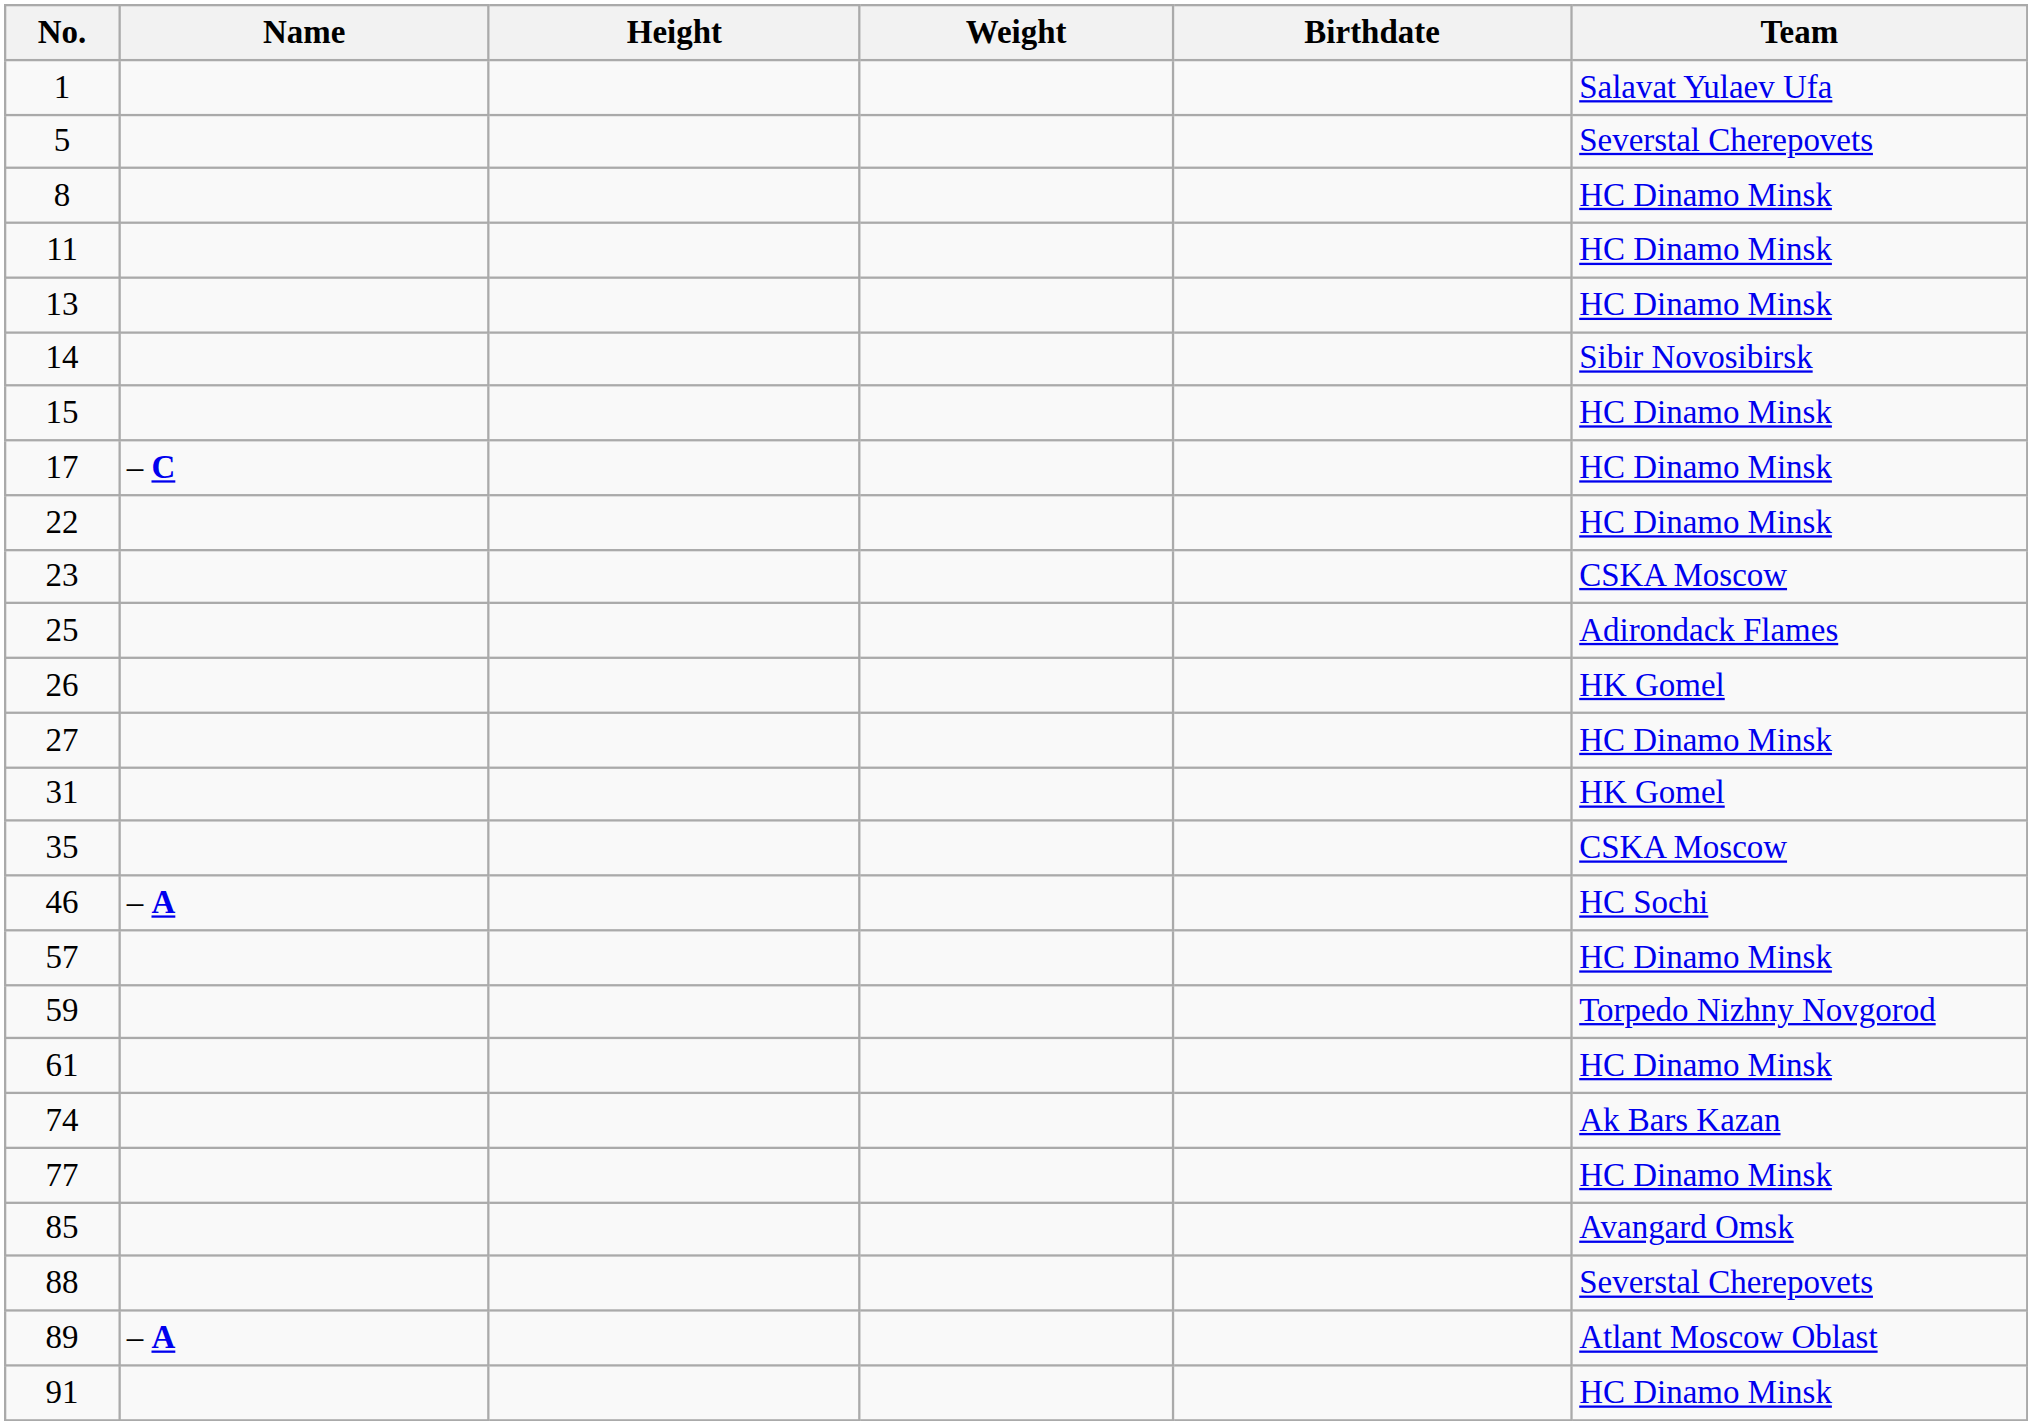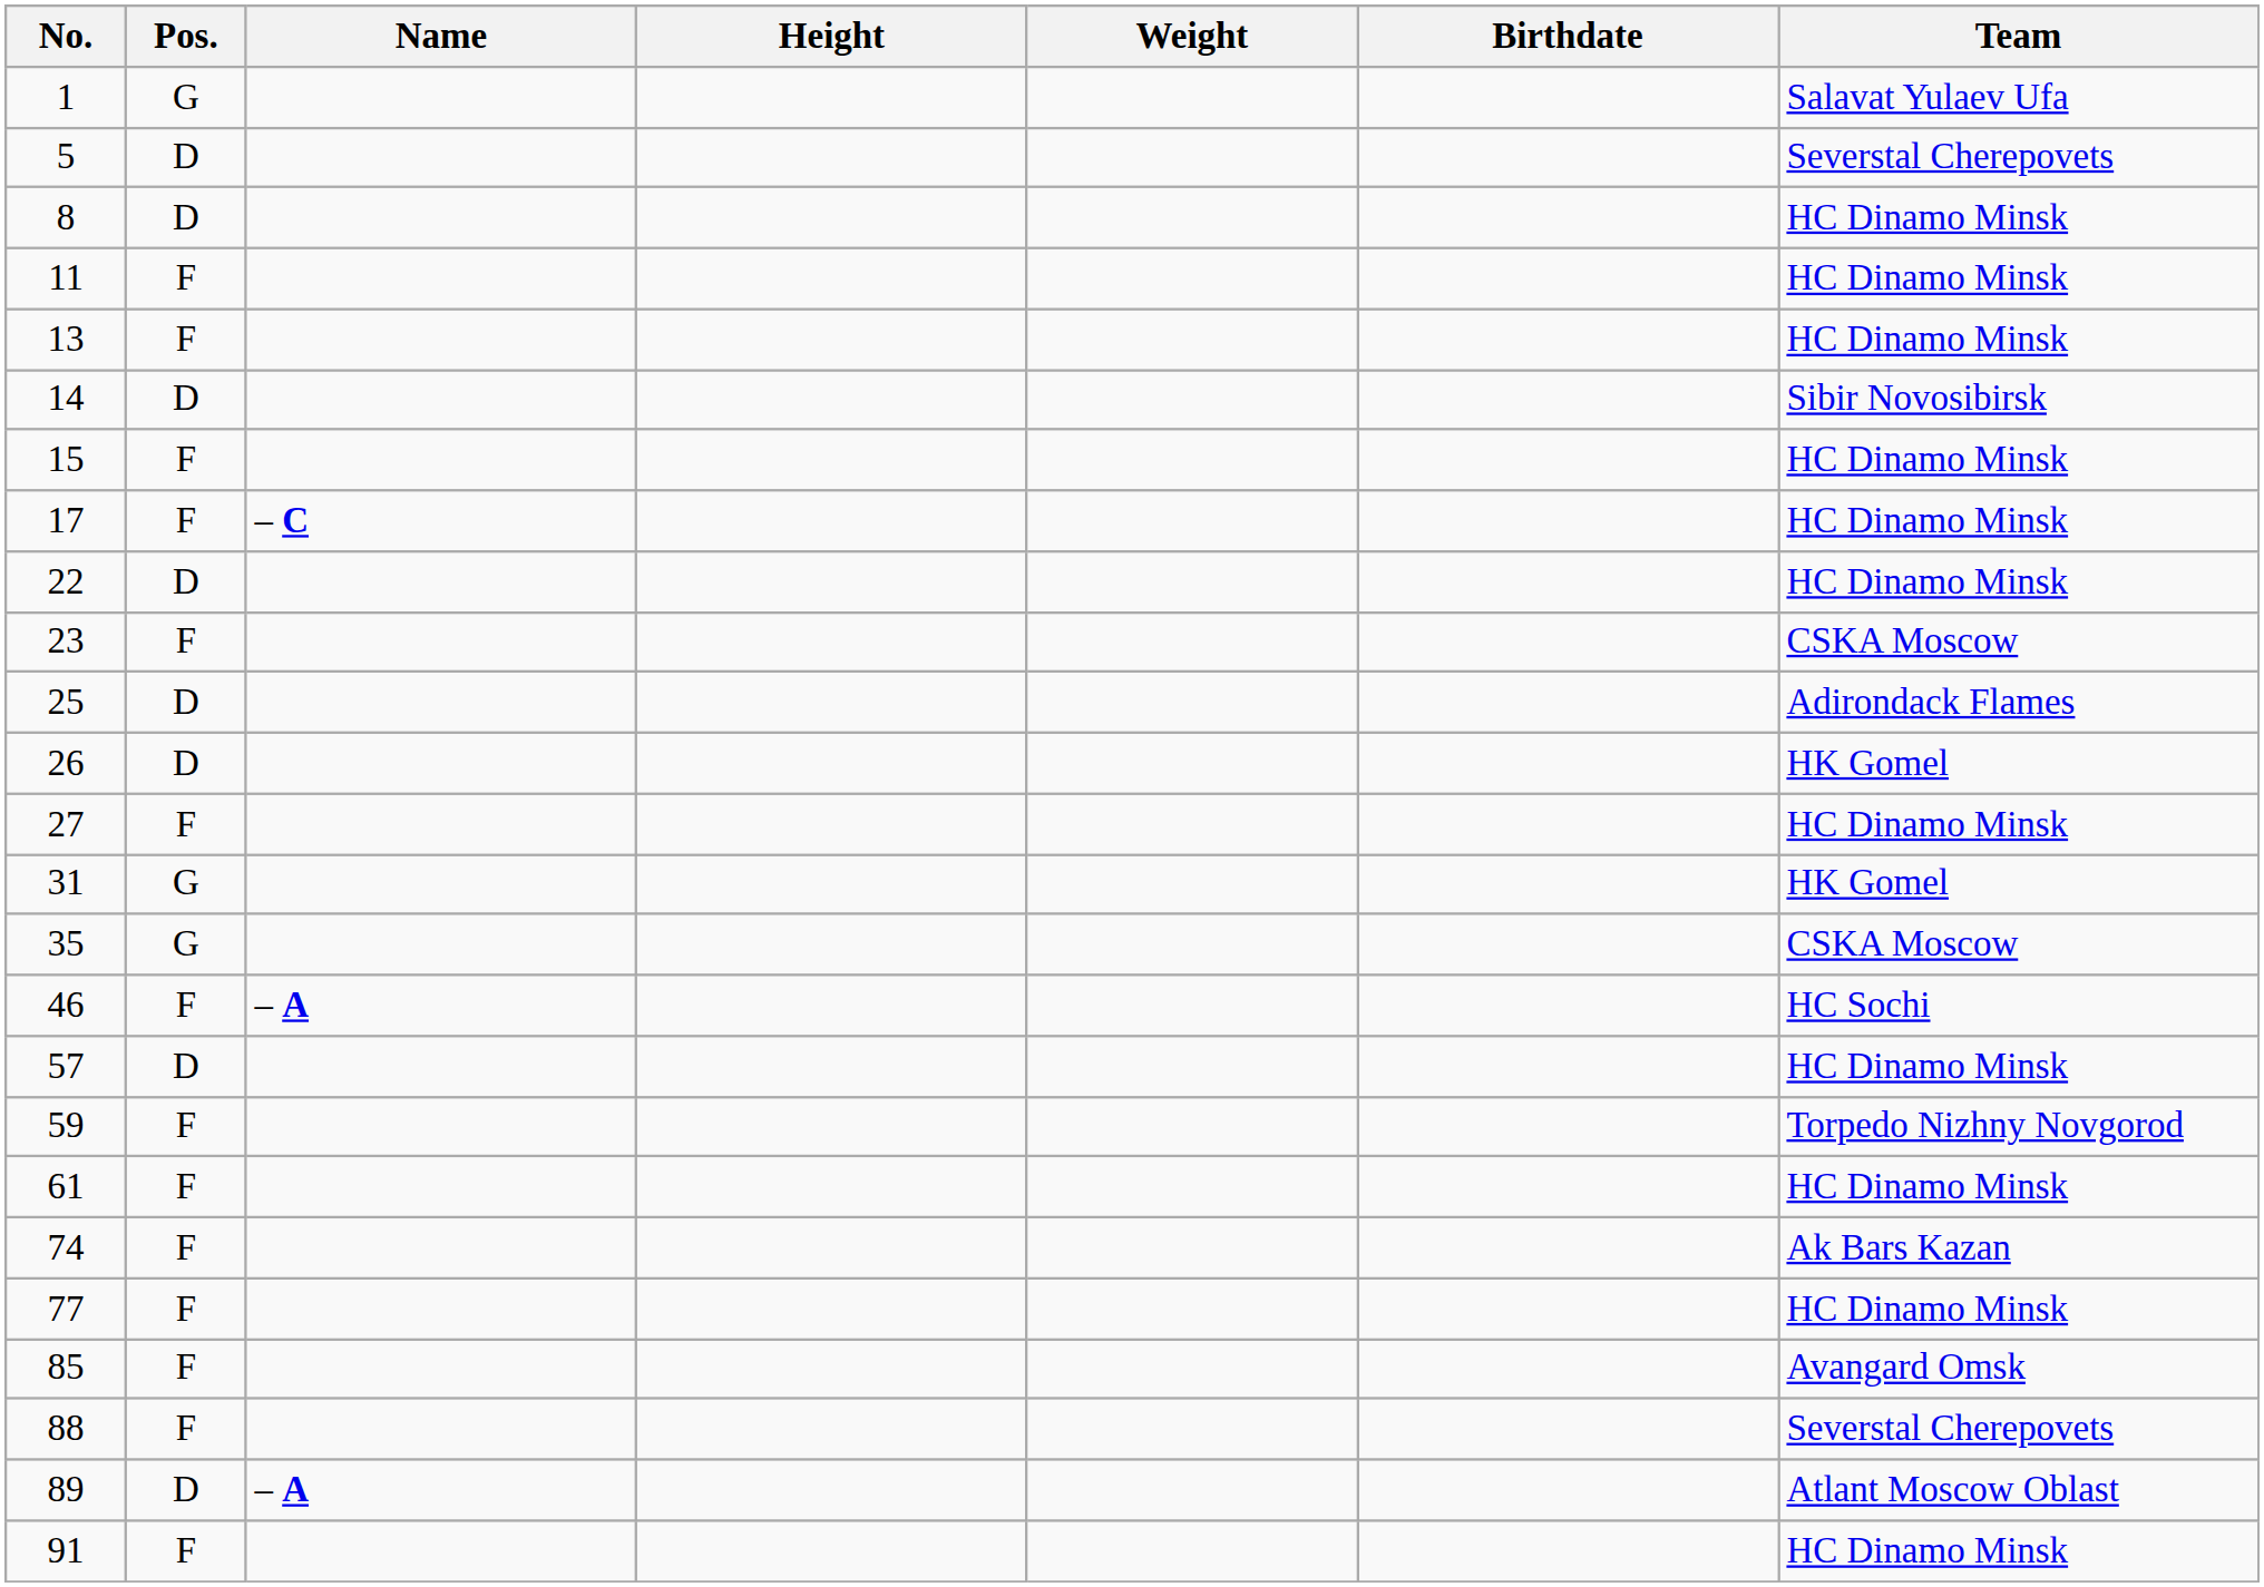 <table width="100%" class="wikitable sortable" style="font-size: 90%; text-align: center;">
 <tr>
 <th style="width:  4%;">No.</th>
+<th style="width:  4%;">Pos.</th>
 <th style="width: 13%;">Name</th>
 <th style="width: 13%;">Height</th>
 <th style="width: 11%;">Weight</th>
 <th style="width: 14%;">Birthdate</th>
 <th style="width: 16%;">Team</th>
 </tr>
 <tr>
 <td>1</td>
+<td>G</td>
 <td align=left></td>
 <td></td>
 <td></td>
 <td></td>
 <td style="text-align:left;"> <a href='#'>Salavat Yulaev Ufa</a></td>
 </tr>
 <tr>
 <td>5</td>
+<td>D</td>
 <td align=left></td>
 <td></td>
 <td></td>
 <td></td>
 <td style="text-align:left;"> <a href='#'>Severstal Cherepovets</a></td>
 </tr>
 <tr>
 <td>8</td>
+<td>D</td>
 <td align=left></td>
 <td></td>
 <td></td>
 <td></td>
 <td style="text-align:left;"> <a href='#'>HC Dinamo Minsk</a></td>
 </tr>
 <tr>
 <td>11</td>
+<td>F</td>
 <td align=left></td>
 <td></td>
 <td></td>
 <td></td>
 <td style="text-align:left;"> <a href='#'>HC Dinamo Minsk</a></td>
 </tr>
 <tr>
 <td>13</td>
+<td>F</td>
 <td align=left></td>
 <td></td>
 <td></td>
 <td></td>
 <td style="text-align:left;"> <a href='#'>HC Dinamo Minsk</a></td>
 </tr>
 <tr>
 <td>14</td>
+<td>D</td>
 <td align=left></td>
 <td></td>
 <td></td>
 <td></td>
 <td style="text-align:left;"> <a href='#'>Sibir Novosibirsk</a></td>
 </tr>
 <tr>
 <td>15</td>
+<td>F</td>
 <td align=left></td>
 <td></td>
 <td></td>
 <td></td>
 <td style="text-align:left;"> <a href='#'>HC Dinamo Minsk</a></td>
 </tr>
 <tr>
 <td>17</td>
+<td>F</td>
 <td align=left> – <strong><a href='#'>C</a></strong></td>
 <td></td>
 <td></td>
 <td></td>
 <td style="text-align:left;"> <a href='#'>HC Dinamo Minsk</a></td>
 </tr>
 <tr>
 <td>22</td>
+<td>D</td>
 <td align=left></td>
 <td></td>
 <td></td>
 <td></td>
 <td style="text-align:left;"> <a href='#'>HC Dinamo Minsk</a></td>
 </tr>
 <tr>
 <td>23</td>
+<td>F</td>
 <td align=left></td>
 <td></td>
 <td></td>
 <td></td>
 <td style="text-align:left;"> <a href='#'>CSKA Moscow</a></td>
 </tr>
 <tr>
 <td>25</td>
+<td>D</td>
 <td align=left></td>
 <td></td>
 <td></td>
 <td></td>
 <td style="text-align:left;"> <a href='#'>Adirondack Flames</a></td>
 </tr>
 <tr>
 <td>26</td>
+<td>D</td>
 <td align=left></td>
 <td></td>
 <td></td>
 <td></td>
 <td style="text-align:left;"> <a href='#'>HK Gomel</a></td>
 </tr>
 <tr>
 <td>27</td>
+<td>F</td>
 <td align=left></td>
 <td></td>
 <td></td>
 <td></td>
 <td style="text-align:left;"> <a href='#'>HC Dinamo Minsk</a></td>
 </tr>
 <tr>
 <td>31</td>
+<td>G</td>
 <td align=left></td>
 <td></td>
 <td></td>
 <td></td>
 <td style="text-align:left;"> <a href='#'>HK Gomel</a></td>
 </tr>
 <tr>
 <td>35</td>
+<td>G</td>
 <td align=left></td>
 <td></td>
 <td></td>
 <td></td>
 <td style="text-align:left;"> <a href='#'>CSKA Moscow</a></td>
 </tr>
 <tr>
 <td>46</td>
+<td>F</td>
 <td align=left> – <strong><a href='#'>A</a></strong></td>
 <td></td>
 <td></td>
 <td></td>
 <td style="text-align:left;"> <a href='#'>HC Sochi</a></td>
 </tr>
 <tr>
 <td>57</td>
+<td>D</td>
 <td align=left></td>
 <td></td>
 <td></td>
 <td></td>
 <td style="text-align:left;"> <a href='#'>HC Dinamo Minsk</a></td>
 </tr>
 <tr>
 <td>59</td>
+<td>F</td>
 <td align=left></td>
 <td></td>
 <td></td>
 <td></td>
 <td style="text-align:left;"> <a href='#'>Torpedo Nizhny Novgorod</a></td>
 </tr>
 <tr>
 <td>61</td>
+<td>F</td>
 <td align=left></td>
 <td></td>
 <td></td>
 <td></td>
 <td style="text-align:left;"> <a href='#'>HC Dinamo Minsk</a></td>
 </tr>
 <tr>
 <td>74</td>
+<td>F</td>
 <td align=left></td>
 <td></td>
 <td></td>
 <td></td>
 <td style="text-align:left;"> <a href='#'>Ak Bars Kazan</a></td>
 </tr>
 <tr>
 <td>77</td>
+<td>F</td>
 <td align=left></td>
 <td></td>
 <td></td>
 <td></td>
 <td style="text-align:left;"> <a href='#'>HC Dinamo Minsk</a></td>
 </tr>
 <tr>
 <td>85</td>
+<td>F</td>
 <td align=left></td>
 <td></td>
 <td></td>
 <td></td>
 <td style="text-align:left;"> <a href='#'>Avangard Omsk</a></td>
 </tr>
 <tr>
 <td>88</td>
+<td>F</td>
 <td align=left></td>
 <td></td>
 <td></td>
 <td></td>
 <td style="text-align:left;"> <a href='#'>Severstal Cherepovets</a></td>
 </tr>
 <tr>
 <td>89</td>
+<td>D</td>
 <td align=left> – <strong><a href='#'>A</a></strong></td>
 <td></td>
 <td></td>
 <td></td>
 <td style="text-align:left;"> <a href='#'>Atlant Moscow Oblast</a></td>
 </tr>
 <tr>
 <td>91</td>
+<td>F</td>
 <td align=left></td>
 <td></td>
 <td></td>
 <td></td>
 <td style="text-align:left;"> <a href='#'>HC Dinamo Minsk</a></td>
 </tr>
 </table>
